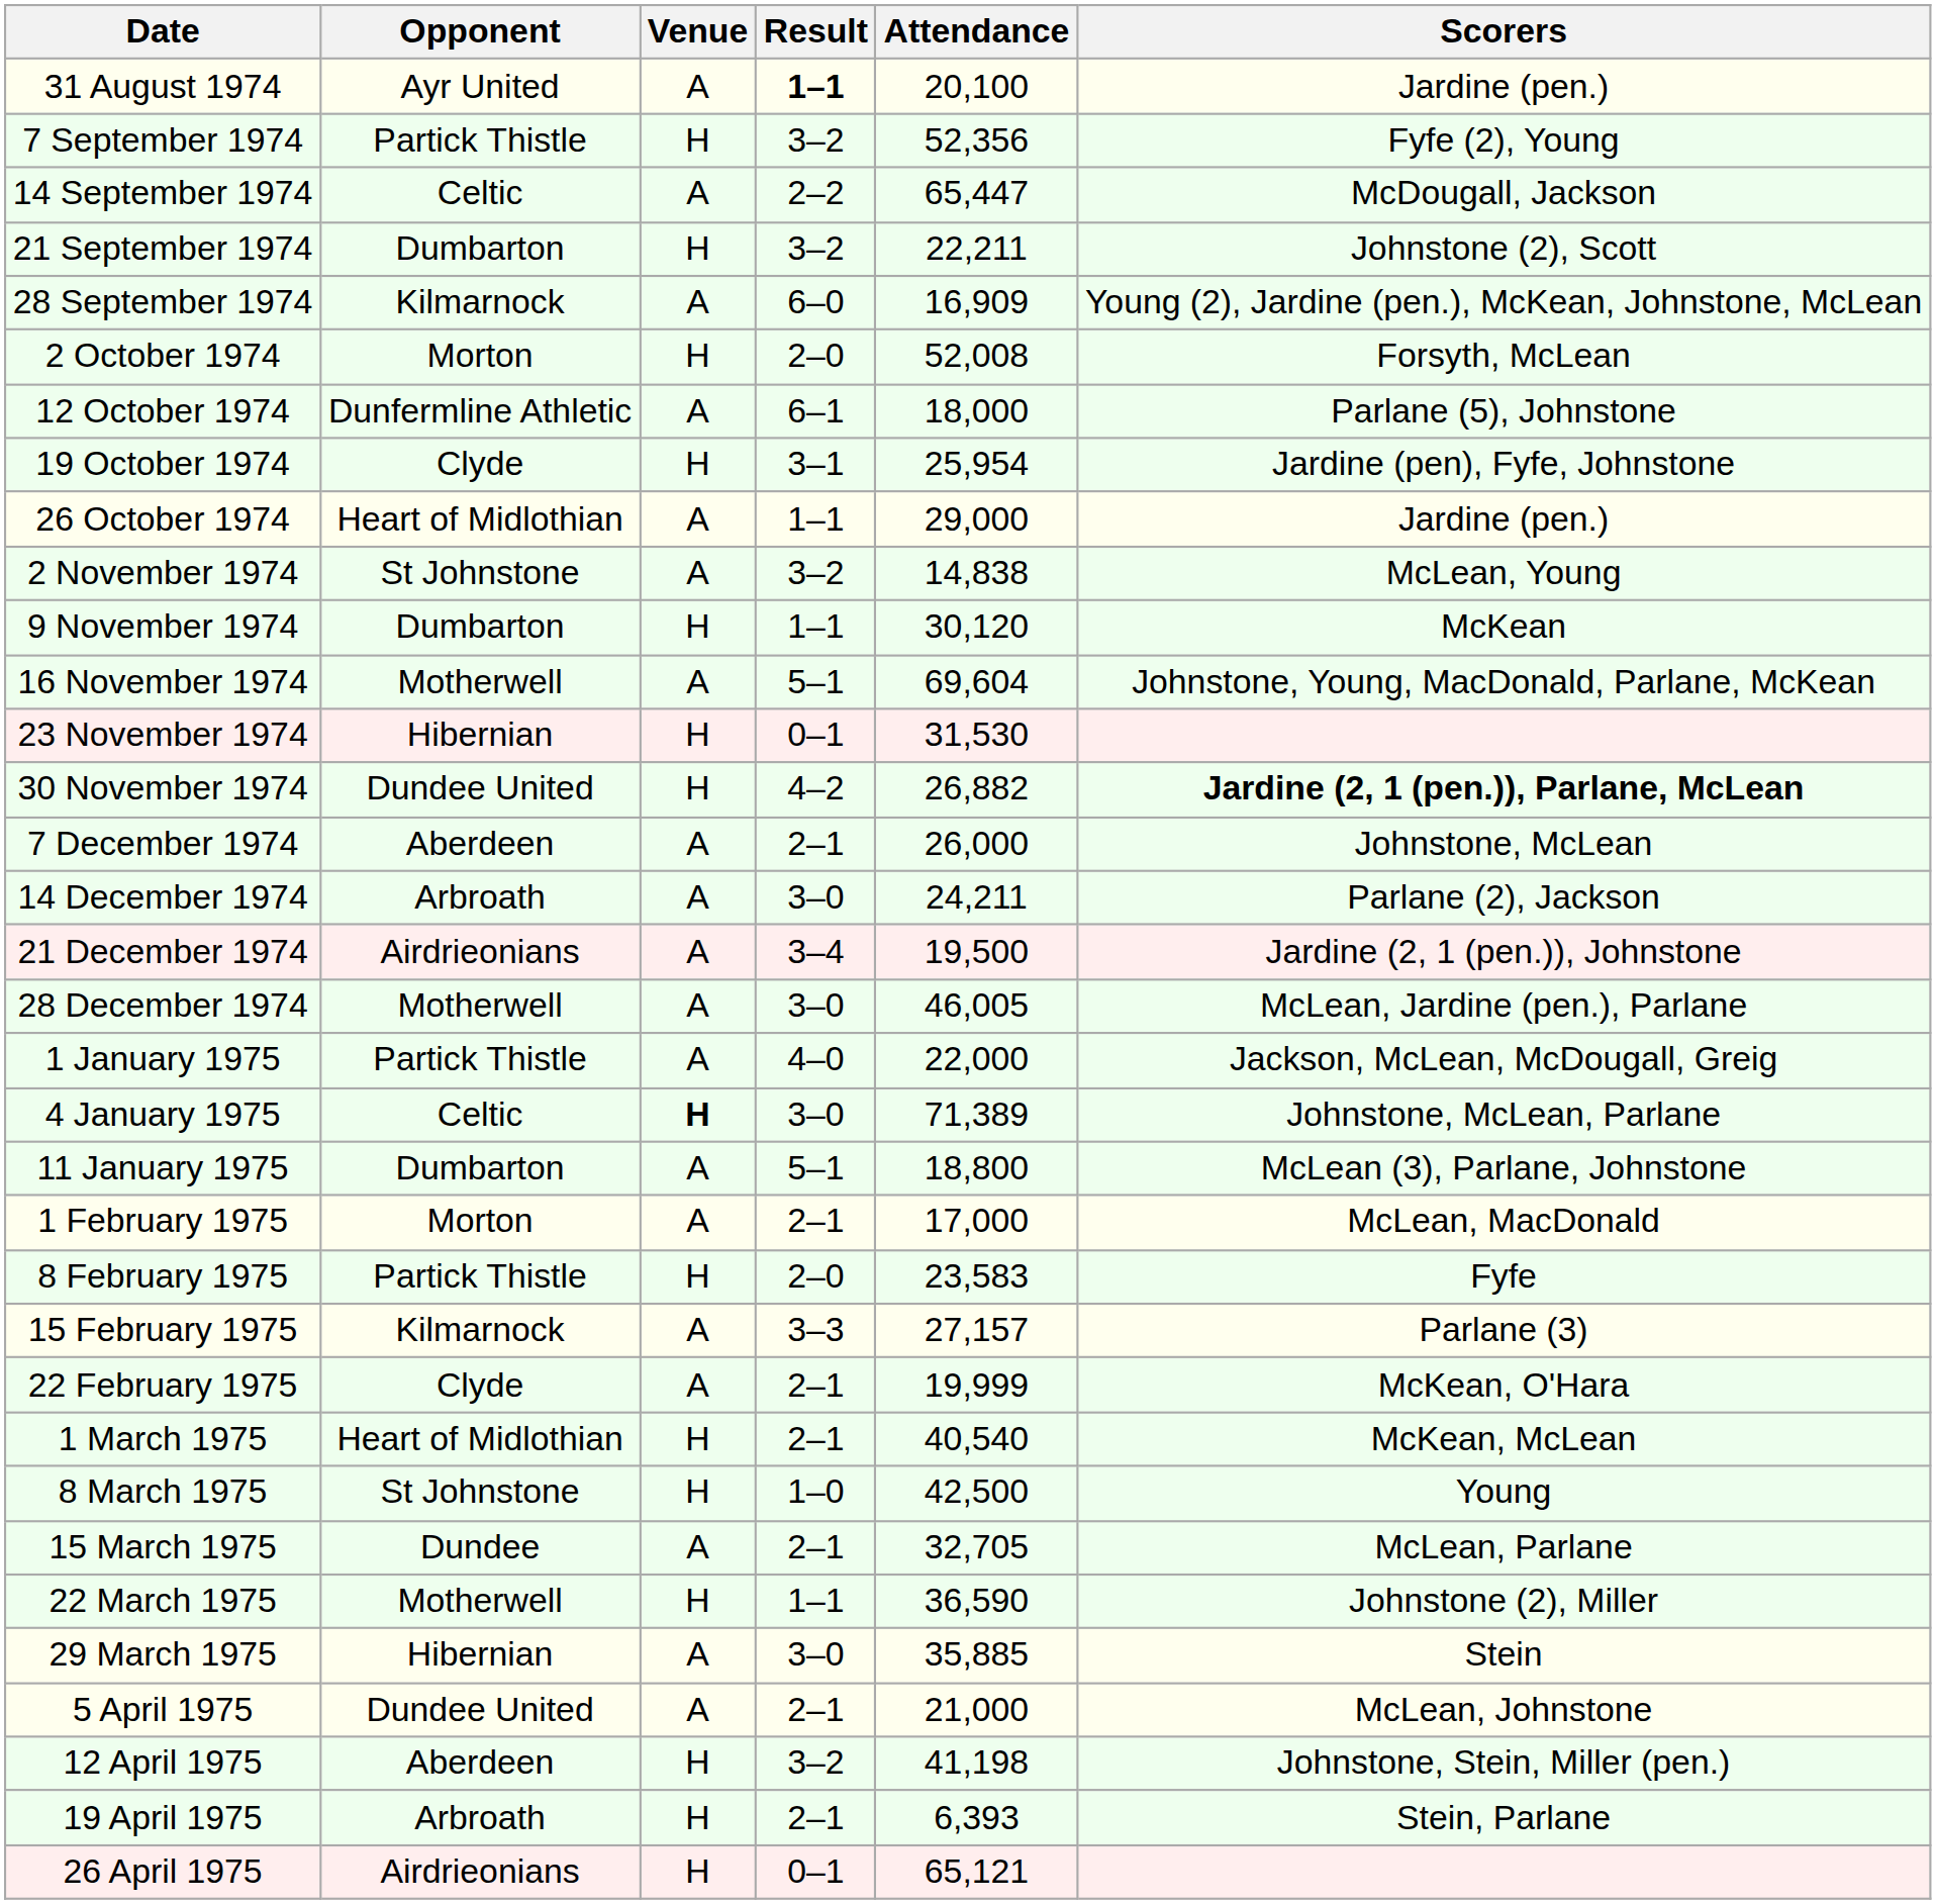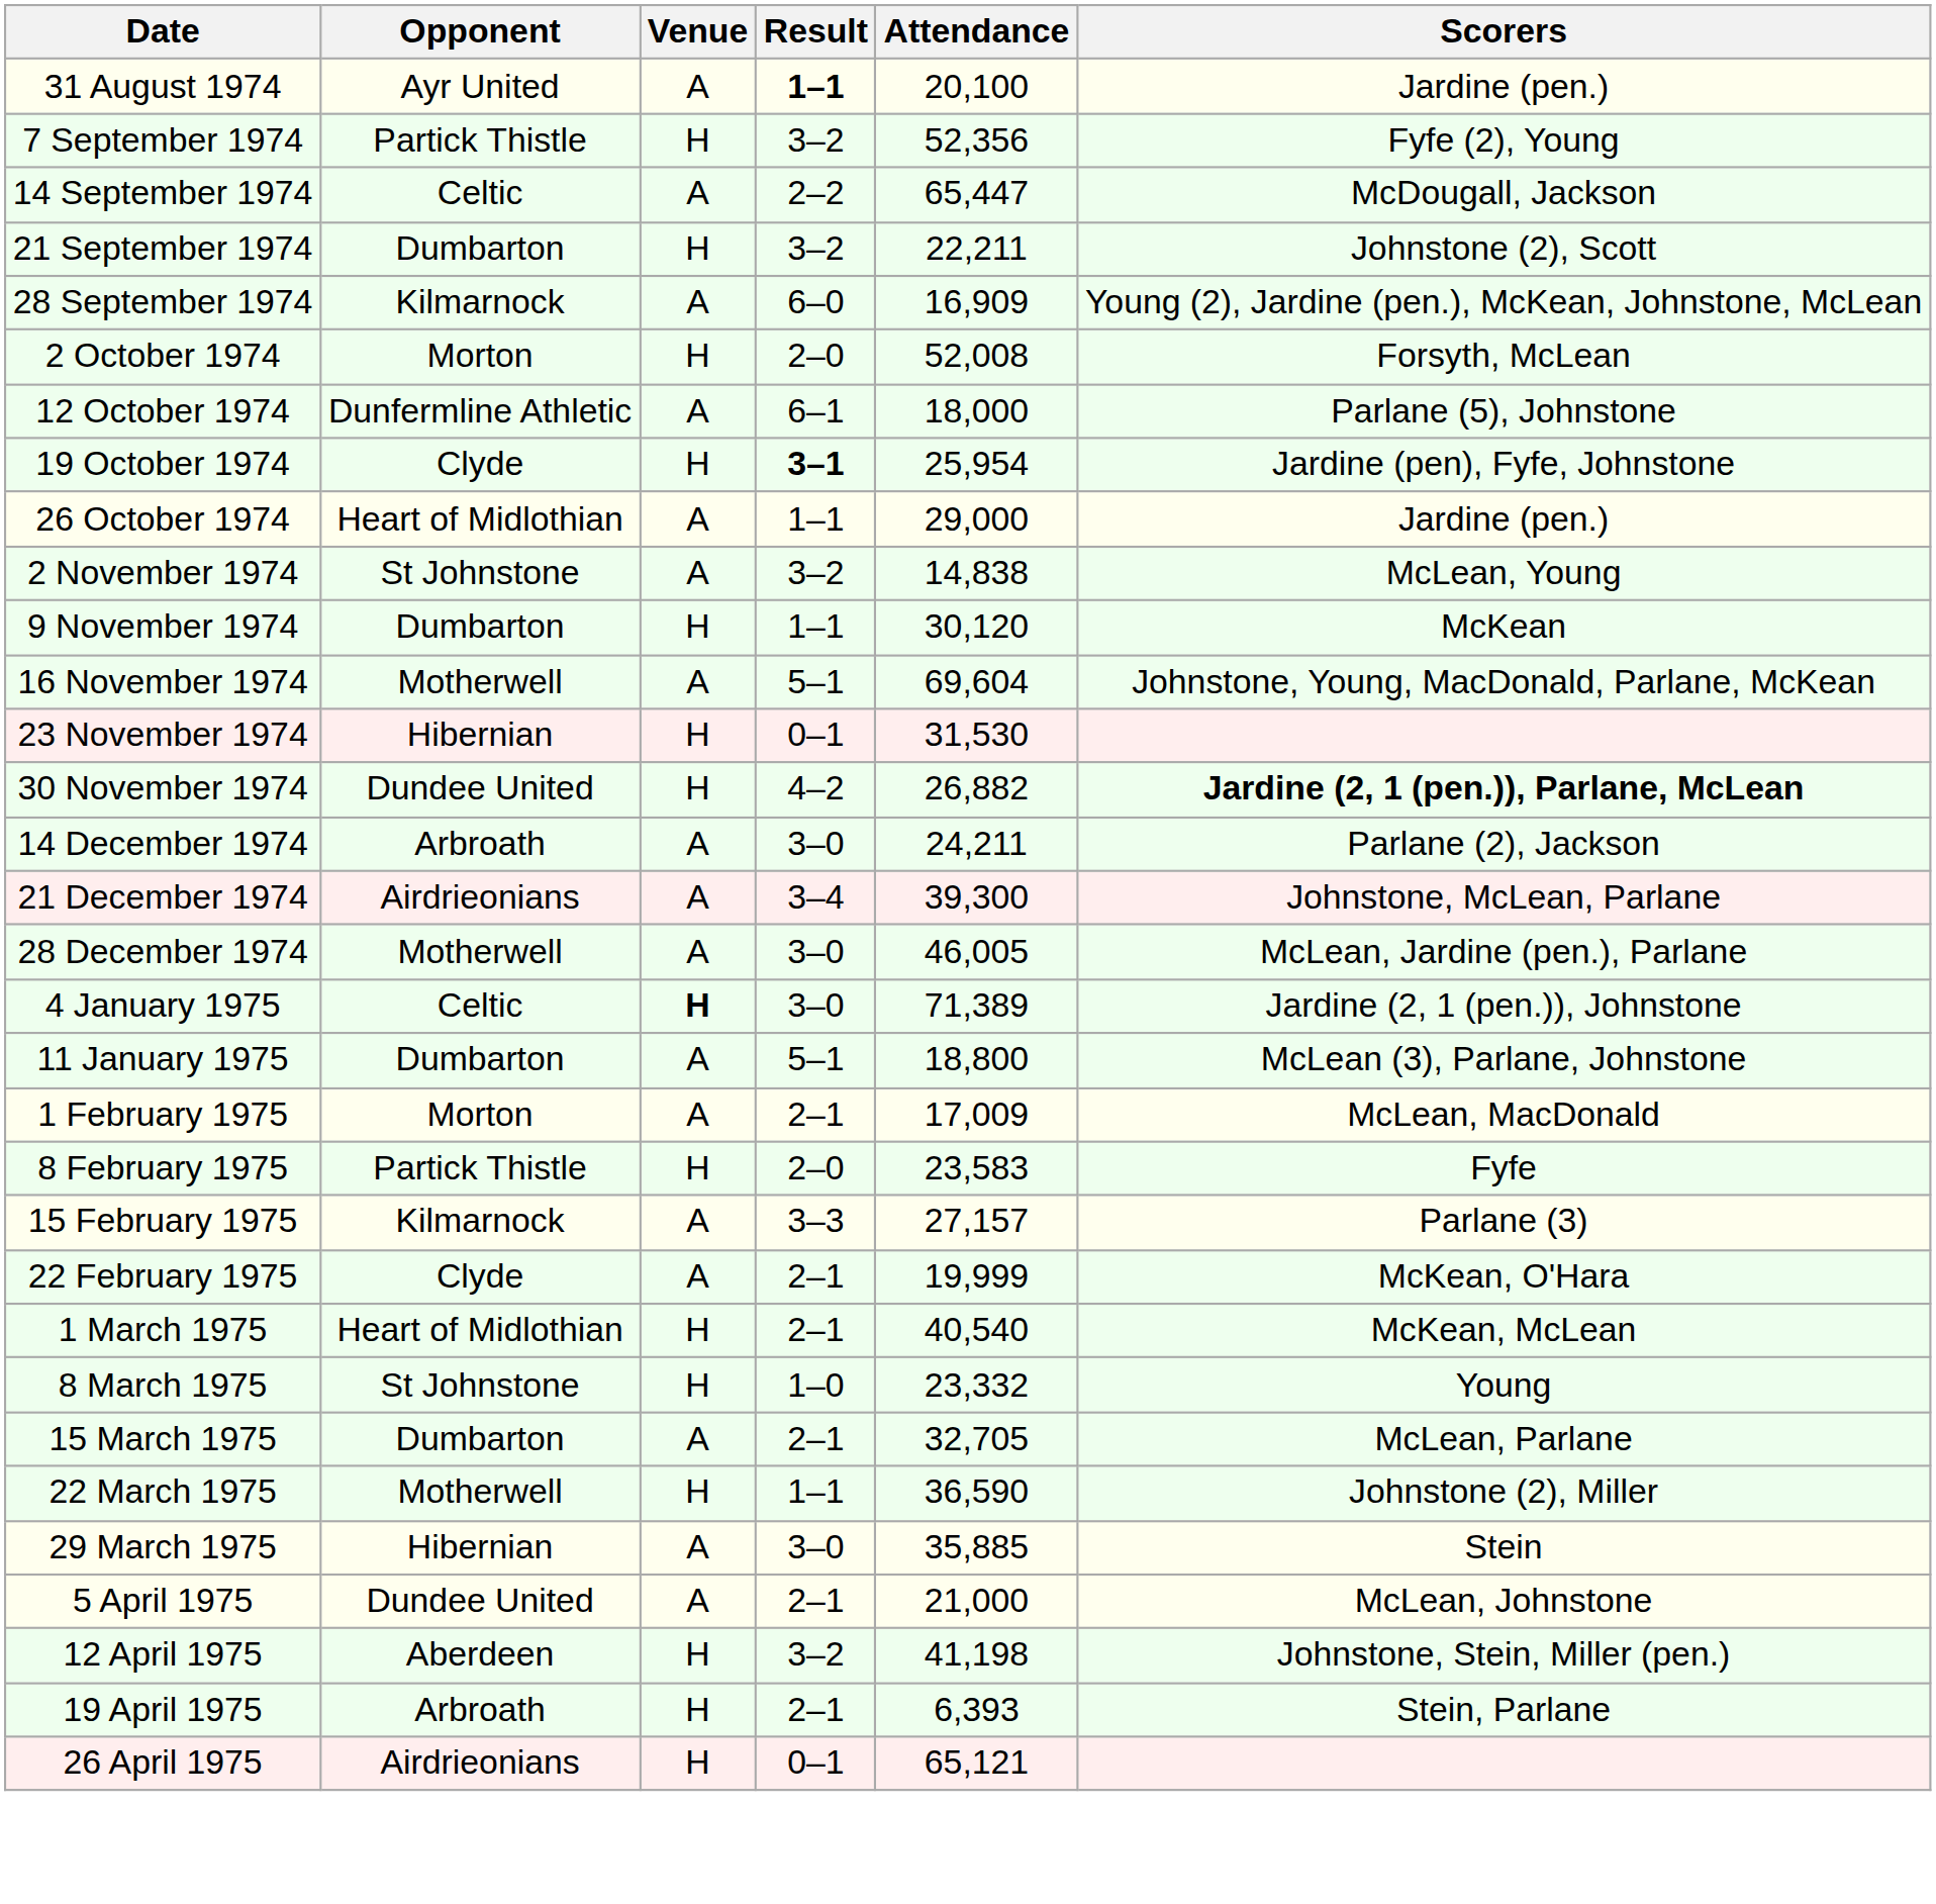 <table class="wikitable sortable" style="text-align:center;">
 <tr>
 <th>Date</th>
 <th>Opponent</th>
 <th>Venue</th>
 <th>Result</th>
 <th>Attendance</th>
 <th>Scorers</th>
 </tr>
 <tr style="background:#ffe;">
 <td>31 August 1974</td>
 <td>Ayr United</td>
 <td>A</td>
 <td><strong>1–1</strong></td>
 <td>20,100</td>
 <td>Jardine (pen.)</td>
 </tr>
 <tr style="background:#efe;">
 <td>7 September 1974</td>
 <td>Partick Thistle</td>
 <td>H</td>
 <td>3–2</td>
 <td>52,356</td>
 <td>Fyfe (2), Young</td>
 </tr>
 <tr style="background:#efe;">
 <td>14 September 1974</td>
 <td>Celtic</td>
 <td>A</td>
 <td>2–2</td>
 <td>65,447</td>
 <td>McDougall, Jackson</td>
 </tr>
 <tr style="background:#efe;">
 <td>21 September 1974</td>
 <td>Dumbarton</td>
 <td>H</td>
 <td>3–2</td>
 <td>22,211</td>
 <td>Johnstone (2), Scott</td>
 </tr>
 <tr style="background:#efe;">
 <td>28 September 1974</td>
 <td>Kilmarnock</td>
 <td>A</td>
 <td>6–0</td>
 <td>16,909</td>
 <td>Young (2), Jardine (pen.), McKean, Johnstone, McLean</td>
 </tr>
 <tr style="background:#efe;">
 <td>2 October 1974</td>
 <td>Morton</td>
 <td>H</td>
 <td>2–0</td>
 <td>52,008</td>
 <td>Forsyth, McLean</td>
 </tr>
 <tr style="background:#efe;">
 <td>12 October 1974</td>
 <td>Dunfermline Athletic</td>
 <td>A</td>
 <td>6–1</td>
 <td>18,000</td>
 <td>Parlane (5), Johnstone</td>
 </tr>
 <tr style="background:#efe;">
 <td>19 October 1974</td>
 <td>Clyde</td>
 <td>H</td>
-<td>3–1</td>
+<td><strong>3–1</strong></td>
 <td>25,954</td>
 <td>Jardine (pen), Fyfe, Johnstone</td>
 </tr>
 <tr style="background:#ffe;">
 <td>26 October 1974</td>
 <td>Heart of Midlothian</td>
 <td>A</td>
 <td>1–1</td>
 <td>29,000</td>
 <td>Jardine (pen.)</td>
 </tr>
 <tr style="background:#efe;">
 <td>2 November 1974</td>
 <td>St Johnstone</td>
 <td>A</td>
 <td>3–2</td>
 <td>14,838</td>
 <td>McLean, Young</td>
 </tr>
 <tr style="background:#efe;">
 <td>9 November 1974</td>
 <td>Dumbarton</td>
 <td>H</td>
 <td>1–1</td>
 <td>30,120</td>
 <td>McKean</td>
 </tr>
 <tr style="background:#efe;">
 <td>16 November 1974</td>
 <td>Motherwell</td>
 <td>A</td>
 <td>5–1</td>
 <td>69,604</td>
 <td>Johnstone, Young, MacDonald, Parlane, McKean</td>
 </tr>
 <tr style="background:#fee;">
 <td>23 November 1974</td>
 <td>Hibernian</td>
 <td>H</td>
 <td>0–1</td>
 <td>31,530</td>
 <td></td>
 </tr>
 <tr style="background:#efe;">
 <td>30 November 1974</td>
 <td>Dundee United</td>
 <td>H</td>
 <td>4–2</td>
 <td>26,882</td>
 <td><strong>Jardine (2, 1 (pen.)), Parlane, McLean</strong></td>
 </tr>
 <tr style="background:#efe;">
-<td>7 December 1974</td>
-<td>Aberdeen</td>
-<td>A</td>
-<td>2–1</td>
-<td>26,000</td>
-<td>Johnstone, McLean</td>
-</tr>
-<tr style="background:#efe;">
 <td>14 December 1974</td>
 <td>Arbroath</td>
 <td>A</td>
 <td>3–0</td>
 <td>24,211</td>
 <td>Parlane (2), Jackson</td>
 </tr>
 <tr style="background:#fee;">
 <td>21 December 1974</td>
 <td>Airdrieonians</td>
 <td>A</td>
 <td>3–4</td>
-<td>19,500</td>
-<td>Jardine (2, 1 (pen.)), Johnstone</td>
+<td>39,300</td>
+<td>Johnstone, McLean, Parlane</td>
 </tr>
 <tr style="background:#efe;">
 <td>28 December 1974</td>
 <td>Motherwell</td>
 <td>A</td>
 <td>3–0</td>
 <td>46,005</td>
 <td>McLean, Jardine (pen.), Parlane</td>
 </tr>
 <tr style="background:#efe;">
-<td>1 January 1975</td>
-<td>Partick Thistle</td>
-<td>A</td>
-<td>4–0</td>
-<td>22,000</td>
-<td>Jackson, McLean, McDougall, Greig</td>
-</tr>
-<tr style="background:#efe;">
 <td>4 January 1975</td>
 <td>Celtic</td>
 <td><strong>H</strong></td>
 <td>3–0</td>
 <td>71,389</td>
-<td>Johnstone, McLean, Parlane</td>
+<td>Jardine (2, 1 (pen.)), Johnstone</td>
 </tr>
 <tr style="background:#efe;">
 <td>11 January 1975</td>
 <td>Dumbarton</td>
 <td>A</td>
 <td>5–1</td>
 <td>18,800</td>
 <td>McLean (3), Parlane, Johnstone</td>
 </tr>
 <tr style="background:#ffe;">
 <td>1 February 1975</td>
 <td>Morton</td>
 <td>A</td>
 <td>2–1</td>
-<td>17,000</td>
+<td>17,009</td>
 <td>McLean, MacDonald</td>
 </tr>
 <tr style="background:#efe;">
 <td>8 February 1975</td>
 <td>Partick Thistle</td>
 <td>H</td>
 <td>2–0</td>
 <td>23,583</td>
 <td>Fyfe</td>
 </tr>
 <tr style="background:#ffe;">
 <td>15 February 1975</td>
 <td>Kilmarnock</td>
 <td>A</td>
 <td>3–3</td>
 <td>27,157</td>
 <td>Parlane (3)</td>
 </tr>
 <tr style="background:#efe;">
 <td>22 February 1975</td>
 <td>Clyde</td>
 <td>A</td>
 <td>2–1</td>
 <td>19,999</td>
 <td>McKean, O'Hara</td>
 </tr>
 <tr style="background:#efe;">
 <td>1 March 1975</td>
 <td>Heart of Midlothian</td>
 <td>H</td>
 <td>2–1</td>
 <td>40,540</td>
 <td>McKean, McLean</td>
 </tr>
 <tr style="background:#efe;">
 <td>8 March 1975</td>
 <td>St Johnstone</td>
 <td>H</td>
 <td>1–0</td>
-<td>42,500</td>
+<td>23,332</td>
 <td>Young</td>
 </tr>
 <tr style="background:#efe;">
 <td>15 March 1975</td>
-<td>Dundee</td>
+<td>Dumbarton</td>
 <td>A</td>
 <td>2–1</td>
 <td>32,705</td>
 <td>McLean, Parlane</td>
 </tr>
 <tr style="background:#efe;">
 <td>22 March 1975</td>
 <td>Motherwell</td>
 <td>H</td>
 <td>1–1</td>
 <td>36,590</td>
 <td>Johnstone (2), Miller</td>
 </tr>
 <tr style="background:#ffe;">
 <td>29 March 1975</td>
 <td>Hibernian</td>
 <td>A</td>
 <td>3–0</td>
 <td>35,885</td>
 <td>Stein</td>
 </tr>
 <tr style="background:#ffe;">
 <td>5 April 1975</td>
 <td>Dundee United</td>
 <td>A</td>
 <td>2–1</td>
 <td>21,000</td>
 <td>McLean, Johnstone</td>
 </tr>
 <tr style="background:#efe;">
 <td>12 April 1975</td>
 <td>Aberdeen</td>
 <td>H</td>
 <td>3–2</td>
 <td>41,198</td>
 <td>Johnstone, Stein, Miller (pen.)</td>
 </tr>
 <tr style="background:#efe;">
 <td>19 April 1975</td>
 <td>Arbroath</td>
 <td>H</td>
 <td>2–1</td>
 <td>6,393</td>
 <td>Stein, Parlane</td>
 </tr>
 <tr style="background:#fee;">
 <td>26 April 1975</td>
 <td>Airdrieonians</td>
 <td>H</td>
 <td>0–1</td>
 <td>65,121</td>
 <td></td>
 </tr>
 </table>
